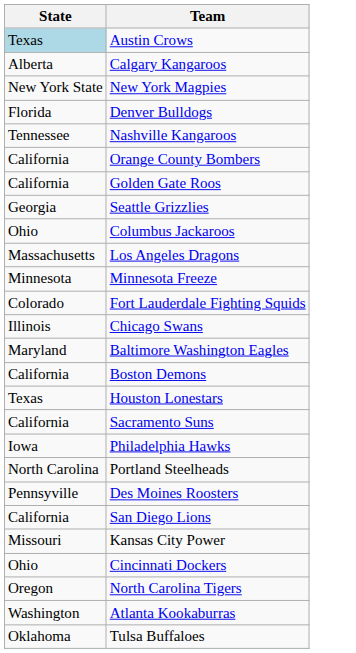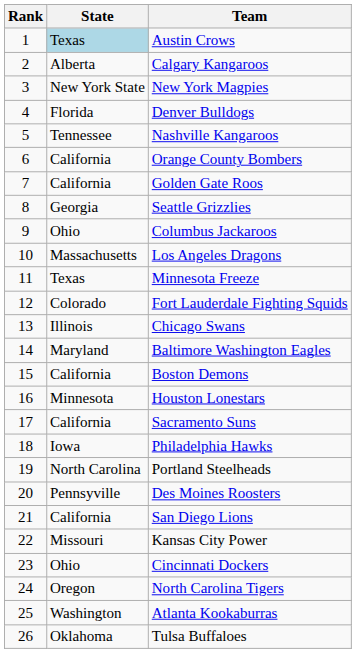 <table class="wikitable sortable" style="text-align: center;">
 <tr>
+<th>Rank</th>
 <th>State</th>
 <th>Team</th>
 </tr>
 <tr>
+<td>1</td>
 <td align="left" style="background: lightblue;"> Texas</td>
 <td align="left"><a href='#'>Austin Crows</a></td>
 </tr>
 <tr>
+<td>2</td>
 <td align="left"> Alberta</td>
 <td align="left"><a href='#'>Calgary Kangaroos</a></td>
 </tr>
 <tr>
+<td>3</td>
 <td align="left"> New York State</td>
 <td align="left"><a href='#'>New York Magpies</a></td>
 </tr>
 <tr>
+<td>4</td>
 <td align="left"> Florida</td>
 <td align="left"><a href='#'>Denver Bulldogs</a></td>
 </tr>
 <tr>
+<td>5</td>
 <td align="left"> Tennessee</td>
 <td align="left"><a href='#'>Nashville Kangaroos</a></td>
 </tr>
 <tr>
+<td>6</td>
 <td align="left"> California</td>
 <td align="left"><a href='#'>Orange County Bombers</a></td>
 </tr>
 <tr>
+<td>7</td>
 <td align="left"> California</td>
 <td align="left"><a href='#'>Golden Gate Roos</a></td>
 </tr>
 <tr>
+<td>8</td>
 <td align="left"> Georgia</td>
 <td align="left"><a href='#'>Seattle Grizzlies</a></td>
 </tr>
 <tr>
+<td>9</td>
 <td align="left"> Ohio</td>
 <td align="left"><a href='#'>Columbus Jackaroos</a></td>
 </tr>
 <tr>
+<td>10</td>
 <td align="left"> Massachusetts</td>
 <td align="left"><a href='#'>Los Angeles Dragons</a></td>
 </tr>
 <tr>
-<td align="left"> Minnesota</td>
+<td>11</td>
+<td align="left"> Texas</td>
 <td align="left"><a href='#'>Minnesota Freeze</a></td>
 </tr>
 <tr>
+<td>12</td>
 <td align="left"> Colorado</td>
 <td align="left"><a href='#'>Fort Lauderdale Fighting Squids</a></td>
 </tr>
 <tr>
+<td>13</td>
 <td align="left"> Illinois</td>
 <td align="left"><a href='#'>Chicago Swans</a></td>
 </tr>
 <tr>
+<td>14</td>
 <td align="left"> Maryland</td>
 <td align="left"><a href='#'>Baltimore Washington Eagles</a></td>
 </tr>
 <tr>
+<td>15</td>
 <td align="left"> California</td>
 <td align="left"><a href='#'>Boston Demons</a></td>
 </tr>
 <tr>
-<td align="left"> Texas</td>
+<td>16</td>
+<td align="left"> Minnesota</td>
 <td align="left"><a href='#'>Houston Lonestars</a></td>
 </tr>
 <tr>
+<td>17</td>
 <td align="left"> California</td>
 <td align="left"><a href='#'>Sacramento Suns</a></td>
 </tr>
 <tr>
+<td>18</td>
 <td align="left"> Iowa</td>
 <td align="left"><a href='#'>Philadelphia Hawks</a></td>
 </tr>
 <tr>
+<td>19</td>
 <td align="left"> North Carolina</td>
 <td align="left">Portland Steelheads</td>
 </tr>
 <tr>
+<td>20</td>
 <td align="left"> Pennsyville</td>
 <td align="left"><a href='#'>Des Moines Roosters</a></td>
 </tr>
 <tr>
+<td>21</td>
 <td align="left"> California</td>
 <td align="left"><a href='#'>San Diego Lions</a></td>
 </tr>
 <tr>
+<td>22</td>
 <td align="left"> Missouri</td>
 <td align="left">Kansas City Power</td>
 </tr>
 <tr>
+<td>23</td>
 <td align="left"> Ohio</td>
 <td align="left"><a href='#'>Cincinnati Dockers</a></td>
 </tr>
 <tr>
+<td>24</td>
 <td align="left"> Oregon</td>
 <td align="left"><a href='#'>North Carolina Tigers</a></td>
 </tr>
 <tr>
+<td>25</td>
 <td align="left"> Washington</td>
 <td align="left"><a href='#'>Atlanta Kookaburras</a></td>
 </tr>
 <tr>
+<td>26</td>
 <td align="left"> Oklahoma</td>
 <td align="left">Tulsa Buffaloes</td>
 </tr>
 </table>
